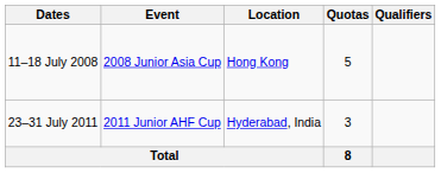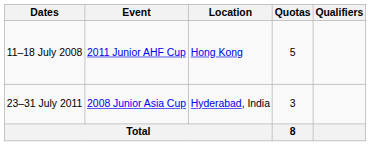 <table class="wikitable">
 <tr>
 <th>Dates</th>
 <th>Event</th>
 <th>Location</th>
 <th>Quotas</th>
 <th>Qualifiers</th>
 </tr>
 <tr>
 <td>11–18 July 2008</td>
-<td><a href='#'>2008 Junior Asia Cup</a></td>
+<td><a href='#'>2011 Junior AHF Cup</a></td>
 <td><a href='#'>Hong Kong</a></td>
 <td align=center>5</td>
 <td><s></s><br><br><br><br><br></td>
 </tr>
 <tr>
 <td>23–31 July 2011</td>
-<td><a href='#'>2011 Junior AHF Cup</a></td>
+<td><a href='#'>2008 Junior Asia Cup</a></td>
 <td><a href='#'>Hyderabad</a>, India</td>
 <td align=center>3</td>
 <td><br><br><s></s><br></td>
 </tr>
 <tr>
 <th colspan=3>Total</th>
 <th>8</th>
 <th></th>
 </tr>
 </table>
